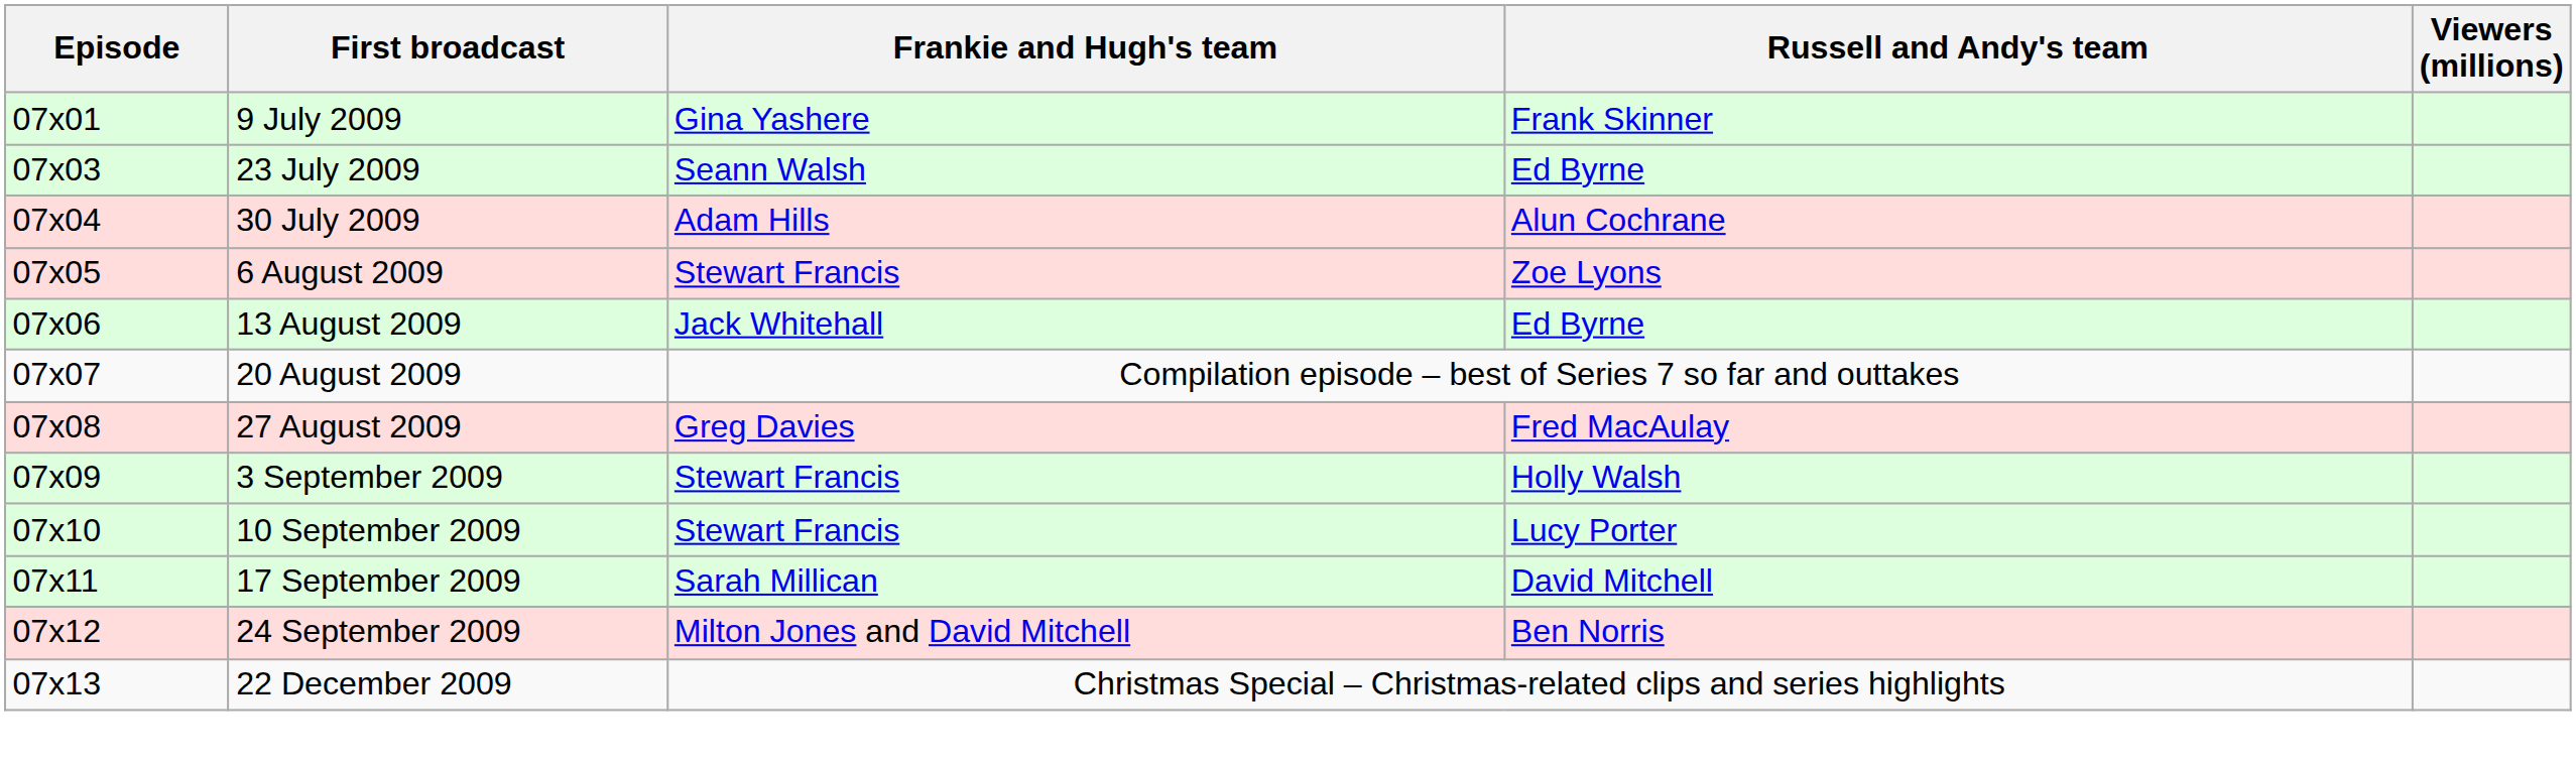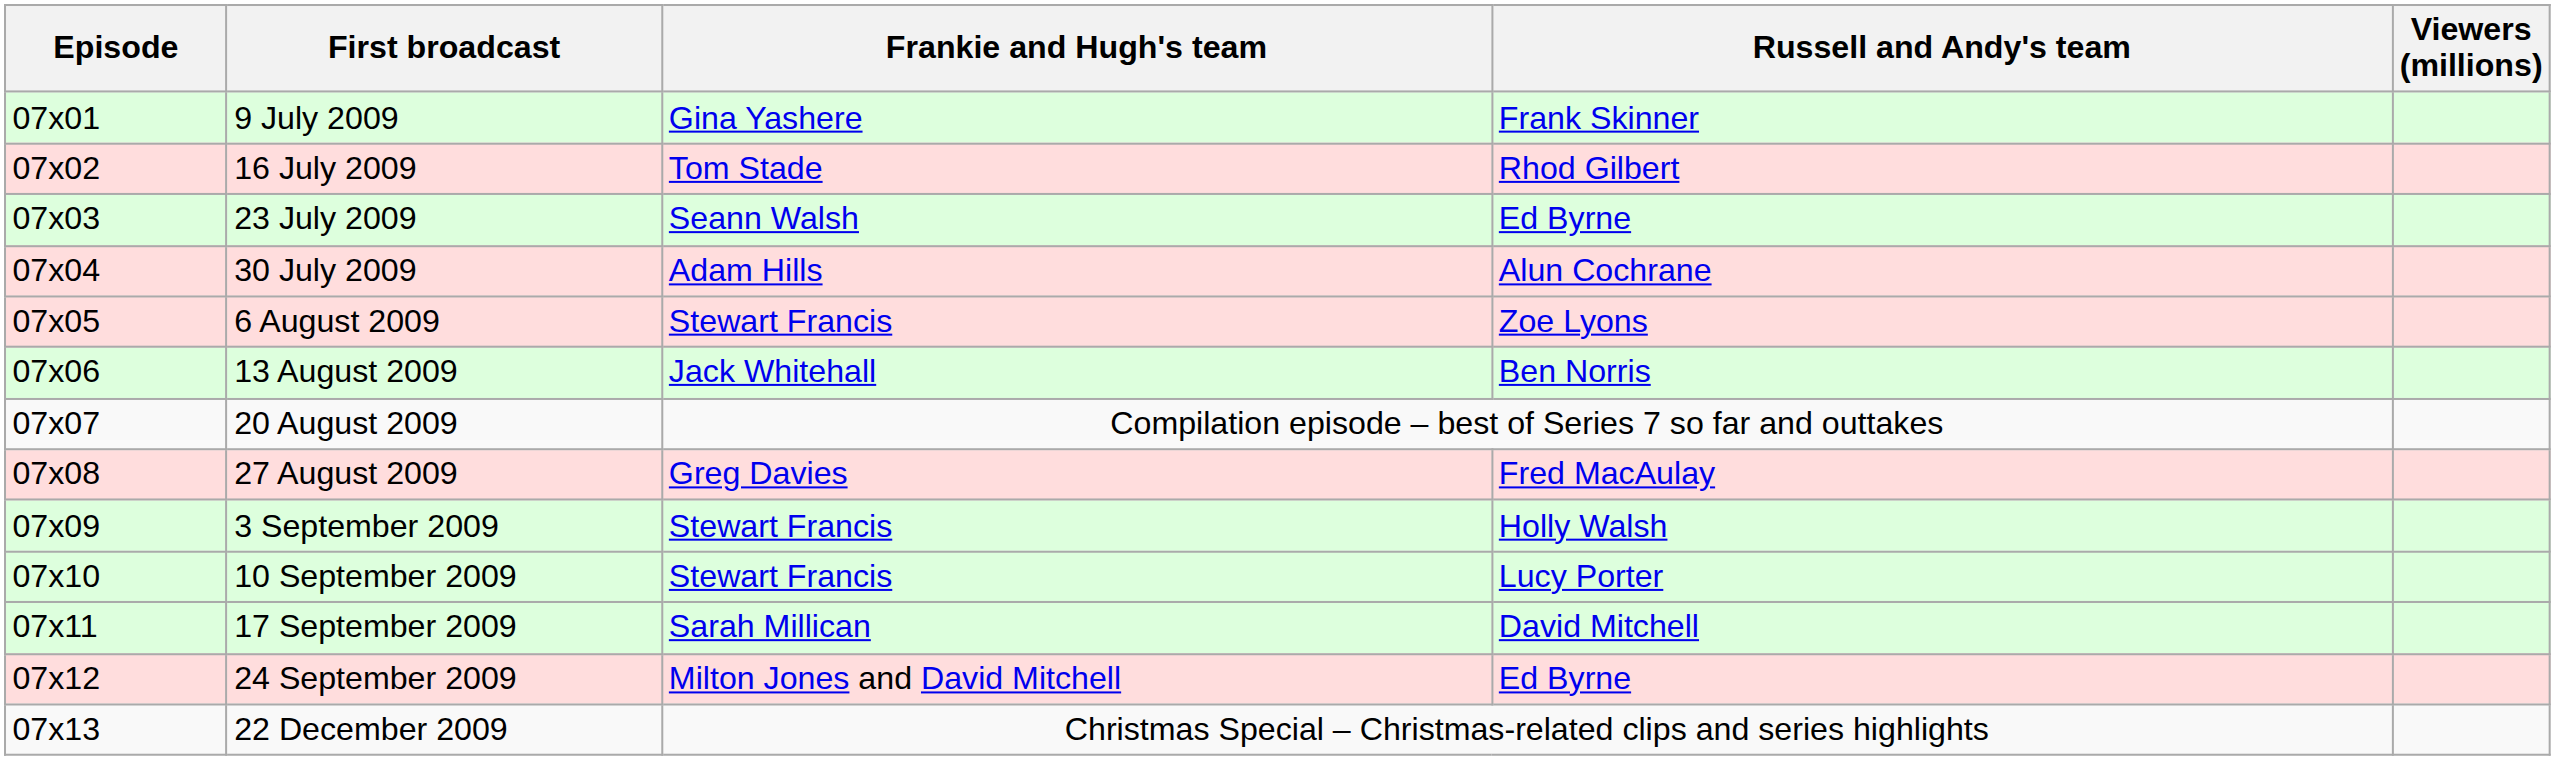 <table class="wikitable" style="width:80%;">
 <tr>
 <th style="width:9%;">Episode</th>
 <th style="width:18%;">First broadcast</th>
 <th style="width:35%;">Frankie and Hugh's team</th>
 <th style="width:38%;">Russell and Andy's team</th>
 <th style="width:38%;">Viewers<br>(millions)</th>
 </tr>
 <tr style="background:#dfd;">
 <td>07x01</td>
 <td>9 July 2009</td>
 <td><a href='#'>Gina Yashere</a></td>
 <td><a href='#'>Frank Skinner</a></td>
+<td></td>
+</tr>
+<tr style="background:#fdd;">
+<td>07x02</td>
+<td>16 July 2009</td>
+<td><a href='#'>Tom Stade</a></td>
+<td><a href='#'>Rhod Gilbert</a></td>
 <td></td>
 </tr>
 <tr style="background:#dfd;">
 <td>07x03</td>
 <td>23 July 2009</td>
 <td><a href='#'>Seann Walsh</a></td>
 <td><a href='#'>Ed Byrne</a></td>
 <td></td>
 </tr>
 <tr style="background:#fdd;">
 <td>07x04</td>
 <td>30 July 2009</td>
 <td><a href='#'>Adam Hills</a></td>
 <td><a href='#'>Alun Cochrane</a></td>
 <td></td>
 </tr>
 <tr style="background:#fdd;">
 <td>07x05</td>
 <td>6 August 2009</td>
 <td><a href='#'>Stewart Francis</a></td>
 <td><a href='#'>Zoe Lyons</a></td>
 <td></td>
 </tr>
 <tr style="background:#dfd;">
 <td>07x06</td>
 <td>13 August 2009</td>
 <td><a href='#'>Jack Whitehall</a></td>
-<td><a href='#'>Ed Byrne</a></td>
+<td><a href='#'>Ben Norris</a></td>
 <td></td>
 </tr>
 <tr>
 <td>07x07</td>
 <td>20 August 2009</td>
 <td style="text-align:center;" colspan="2">Compilation episode – best of Series 7 so far and outtakes</td>
 <td></td>
 </tr>
 <tr style="background:#fdd;">
 <td>07x08</td>
 <td>27 August 2009</td>
 <td><a href='#'>Greg Davies</a></td>
 <td><a href='#'>Fred MacAulay</a></td>
 <td></td>
 </tr>
 <tr style="background:#dfd;">
 <td>07x09</td>
 <td>3 September 2009</td>
 <td><a href='#'>Stewart Francis</a></td>
 <td><a href='#'>Holly Walsh</a></td>
 <td></td>
 </tr>
 <tr style="background:#dfd;">
 <td>07x10</td>
 <td>10 September 2009</td>
 <td><a href='#'>Stewart Francis</a></td>
 <td><a href='#'>Lucy Porter</a></td>
 <td></td>
 </tr>
 <tr style="background:#dfd;">
 <td>07x11</td>
 <td>17 September 2009</td>
 <td><a href='#'>Sarah Millican</a></td>
 <td><a href='#'>David Mitchell</a></td>
 <td></td>
 </tr>
 <tr style="background:#fdd;">
 <td>07x12</td>
 <td>24 September 2009</td>
 <td><a href='#'>Milton Jones</a> and <a href='#'>David Mitchell</a></td>
-<td><a href='#'>Ben Norris</a></td>
+<td><a href='#'>Ed Byrne</a></td>
 <td></td>
 </tr>
 <tr>
 <td>07x13</td>
 <td>22 December 2009</td>
 <td style="text-align:center;" colspan="2">Christmas Special – Christmas-related clips and series highlights</td>
 <td></td>
 </tr>
 </table>
